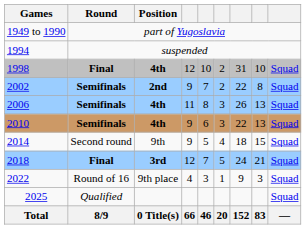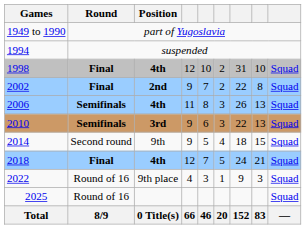 <table class="wikitable" style="text-align:center; font-size:95%;">
 <tr>
 <th>Games</th>
 <th>Round</th>
 <th>Position</th>
 <th></th>
 <th></th>
 <th></th>
 <th></th>
 <th></th>
 <th></th>
 </tr>
 <tr>
 <td><a href='#'>1949</a> to <a href='#'>1990</a></td>
 <td colspan=9><em>part of <a href='#'>Yugoslavia</a></em></td>
 </tr>
 <tr>
 <td style="text-align: left;"> <a href='#'>1994</a></td>
 <td colspan=9><em>suspended</em></td>
 </tr>
 <tr style="background:silver">
 <td style="text-align: left;"> <a href='#'>1998</a></td>
 <td><strong>Final</strong></td>
 <td><strong>4th</strong></td>
 <td>12</td>
 <td>10</td>
 <td>2</td>
 <td>31</td>
 <td>10</td>
 <td><a href='#'>Squad</a></td>
 </tr>
 <tr style="background:#9acdff;">
 <td style="text-align: left;"> <a href='#'>2002</a></td>
-<td><strong>Semifinals</strong></td>
+<td><strong>Final</strong></td>
 <td><strong>2nd</strong> </td>
 <td>9</td>
 <td>7</td>
 <td>2</td>
 <td>22</td>
 <td>8</td>
 <td><a href='#'>Squad</a></td>
 </tr>
 <tr style="background:#9acdff;">
 <td style="text-align: left;"> <a href='#'>2006</a></td>
 <td><strong>Semifinals</strong></td>
 <td><strong>4th</strong></td>
 <td>11</td>
 <td>8</td>
 <td>3</td>
 <td>26</td>
 <td>13</td>
 <td><a href='#'>Squad</a></td>
 </tr>
 <tr style="background:#cc9966;">
 <td style="text-align: left;"> <a href='#'>2010</a></td>
 <td><strong>Semifinals</strong></td>
-<td><strong>4th</strong></td>
+<td><strong>3rd</strong> </td>
 <td>9</td>
 <td>6</td>
 <td>3</td>
 <td>22</td>
 <td>13</td>
 <td><a href='#'>Squad</a></td>
 </tr>
 <tr>
 <td style="text-align: left;"> <a href='#'>2014</a></td>
 <td>Second round</td>
 <td>9th</td>
 <td>9</td>
 <td>5</td>
 <td>4</td>
 <td>18</td>
 <td>15</td>
 <td><a href='#'>Squad</a></td>
 </tr>
 <tr style="background:#9acdff;">
 <td style="text-align: left;">  <a href='#'>2018</a></td>
 <td><strong>Final</strong></td>
-<td><strong>3rd</strong> </td>
+<td><strong>4th</strong></td>
 <td>12</td>
 <td>7</td>
 <td>5</td>
 <td>24</td>
 <td>21</td>
 <td><a href='#'>Squad</a></td>
 </tr>
 <tr>
 <td style="text-align: left;">  <a href='#'>2022</a></td>
 <td>Round of 16</td>
 <td>9th place</td>
 <td>4</td>
 <td>3</td>
 <td>1</td>
 <td>9</td>
 <td>3</td>
 <td><a href='#'>Squad</a></td>
 </tr>
 <tr>
 <td> <a href='#'>2025</a></td>
-<td colspan7><em>Qualified</em></td>
+<td>Round of 16</td>
 <td></td>
 <td></td>
 <td></td>
 <td></td>
 <td></td>
 <td></td>
 <td><a href='#'>Squad</a></td>
 </tr>
 <tr>
 <th>Total</th>
 <th>8/9</th>
 <th>0 Title(s)</th>
 <th>66</th>
 <th>46</th>
 <th>20</th>
 <th>152</th>
 <th>83</th>
 <th>—</th>
 </tr>
 </table>
